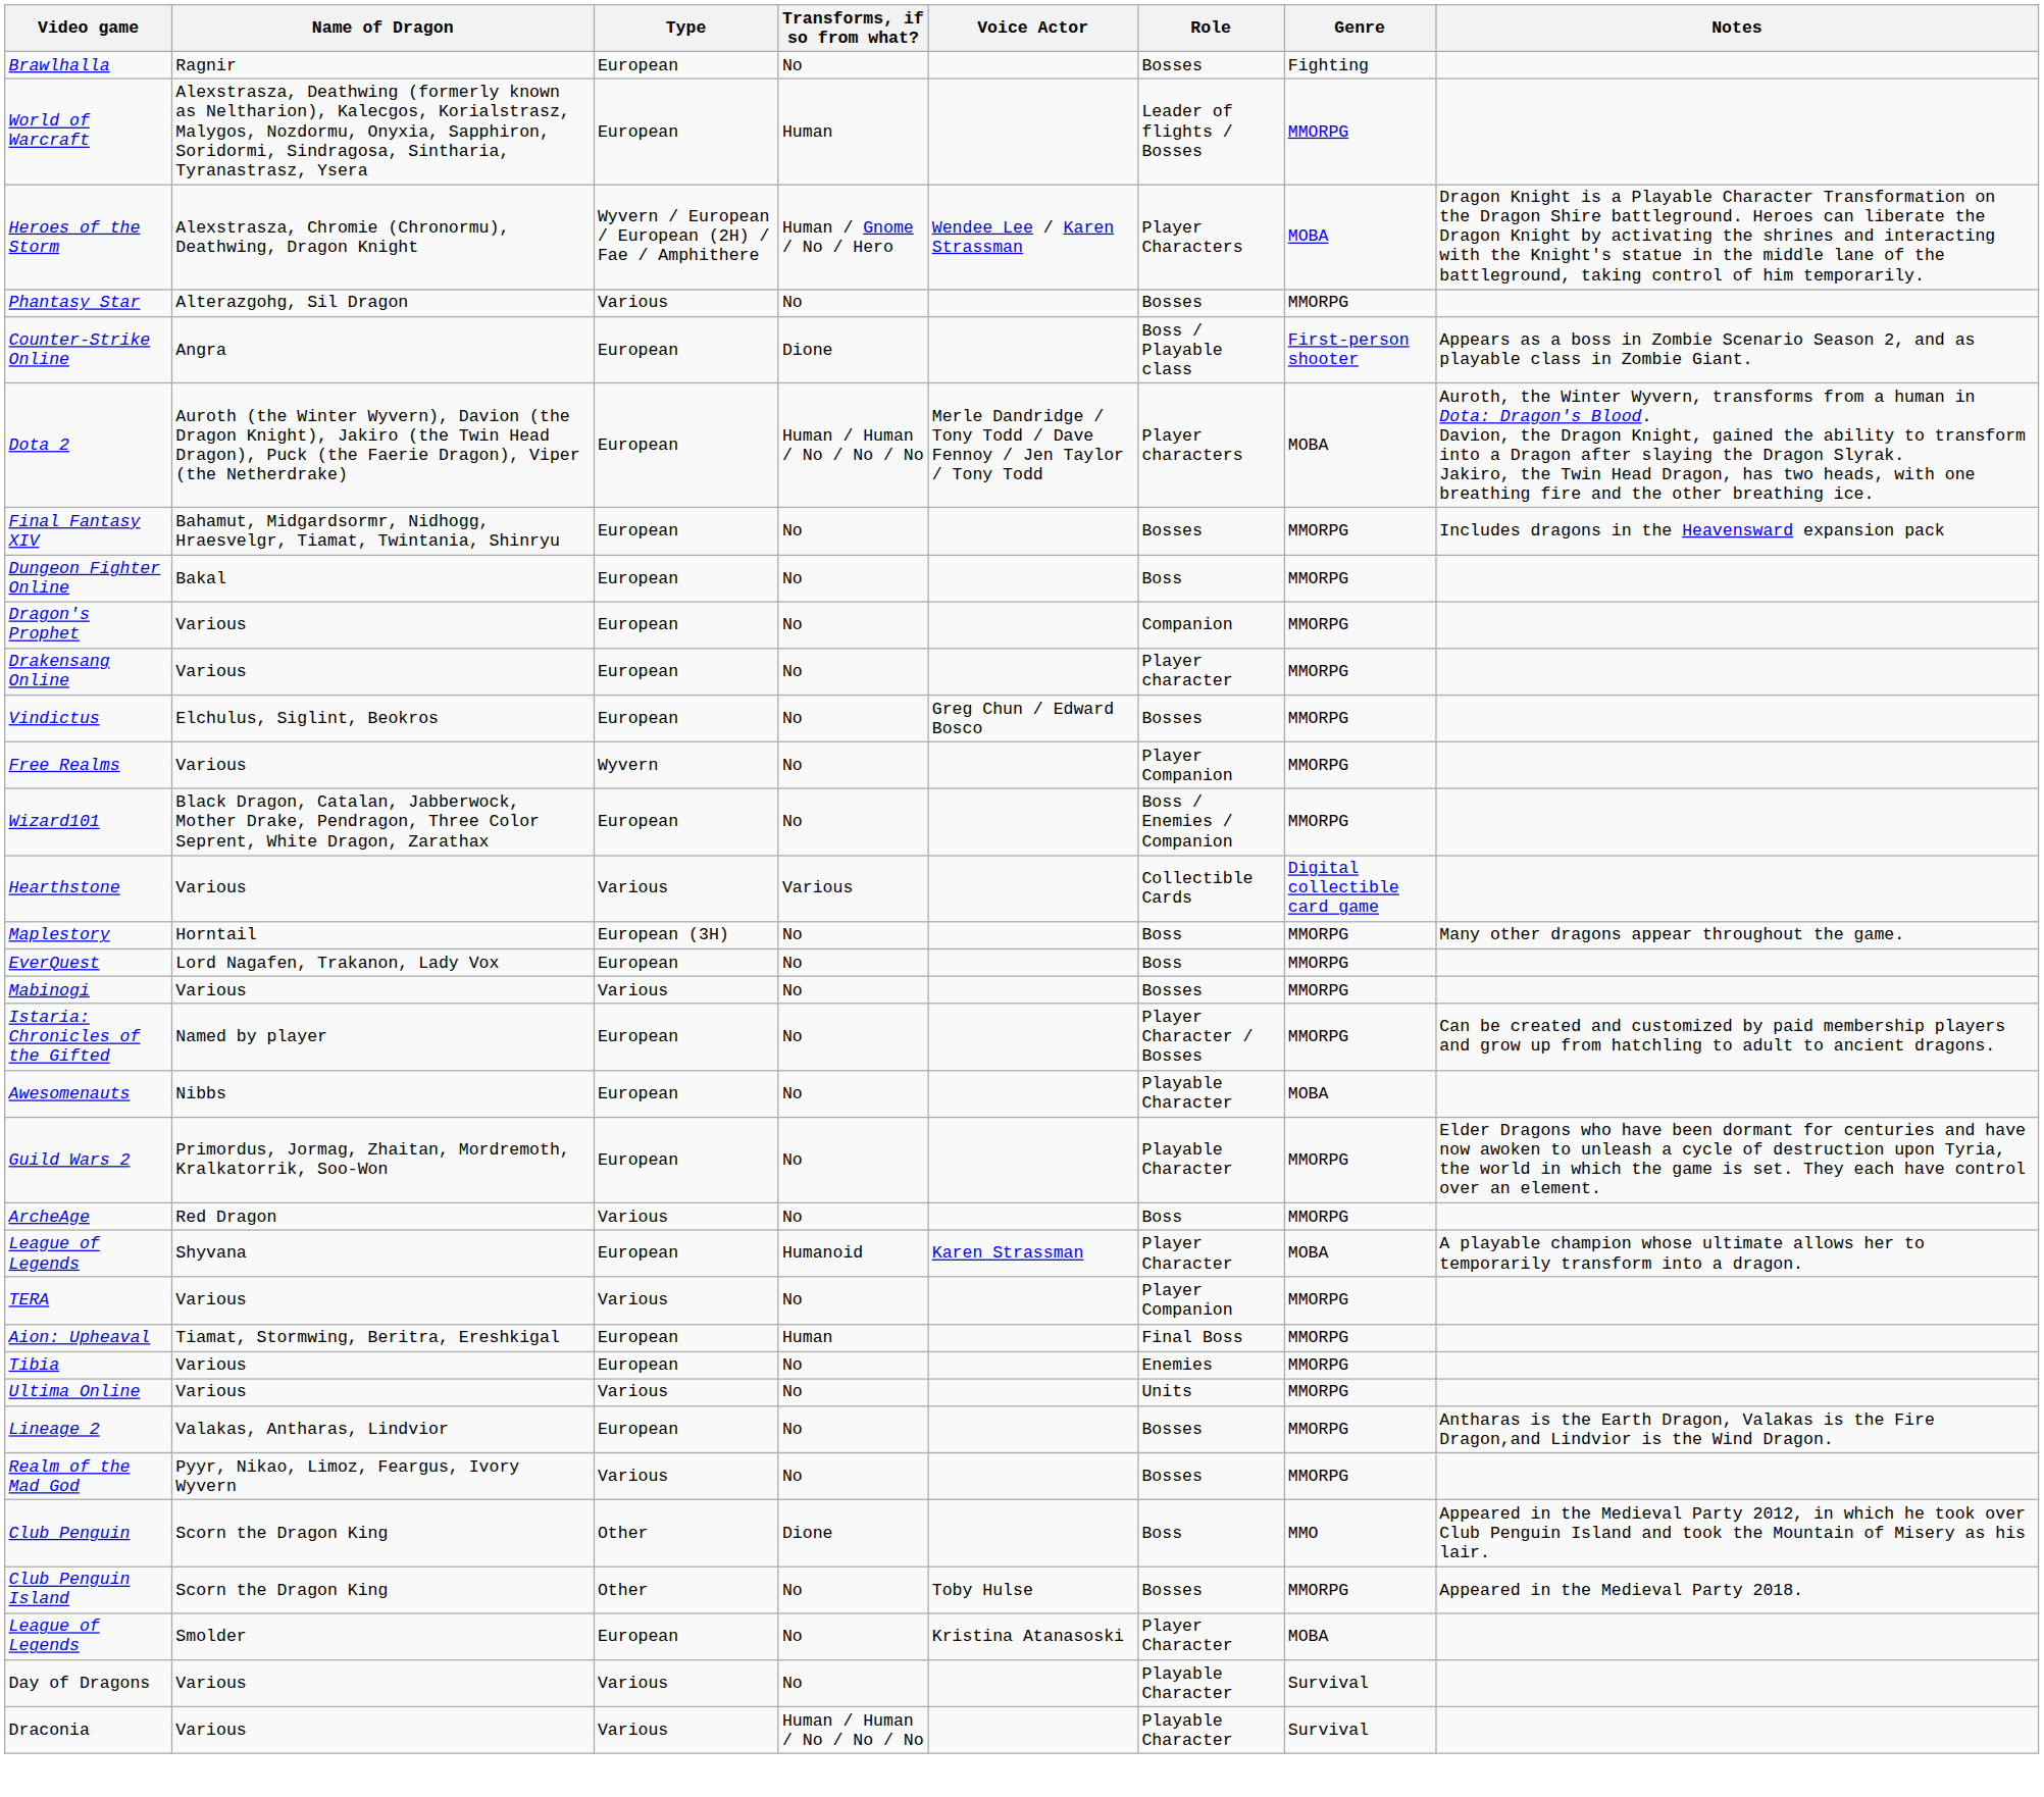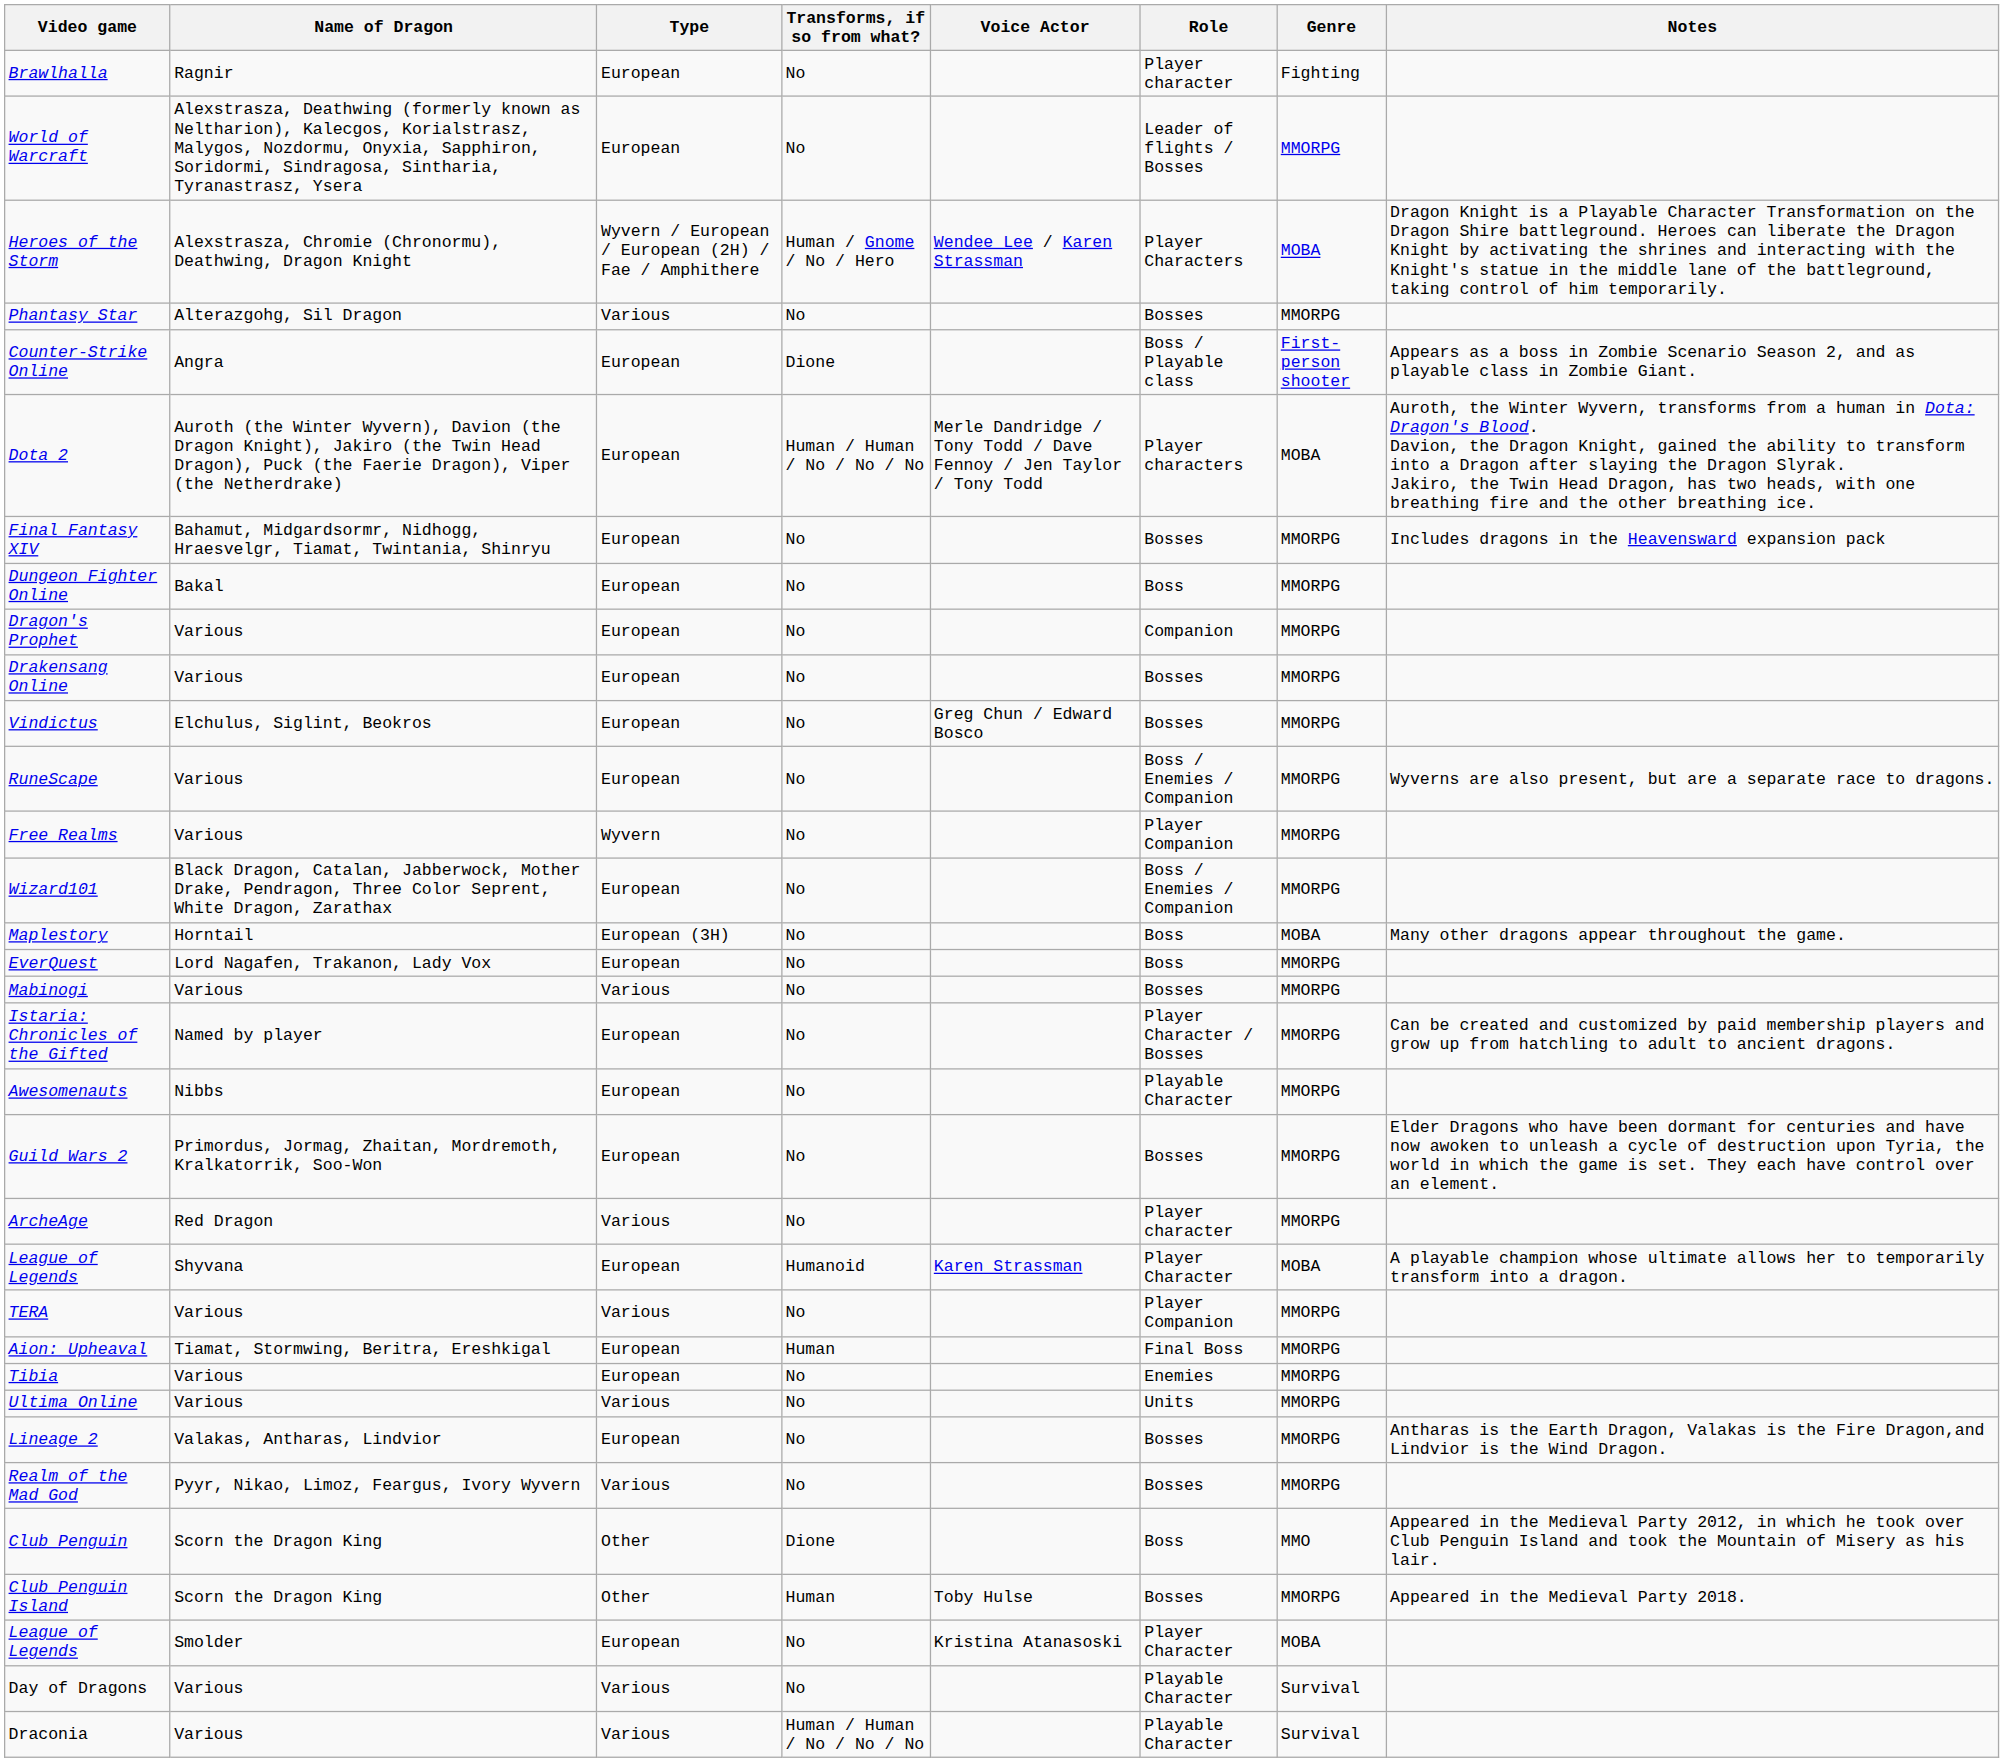 <table class="wikitable sortable">
 <tr>
 <th bgcolor="#99ccff">Video game</th>
 <th bgcolor="#99ccff"><strong>Name of Dragon</strong></th>
 <th bgcolor="#99ccff"><strong>Type</strong></th>
 <th bgcolor="#99ccff"><strong>Transforms, if so from what?</strong></th>
 <th bgcolor="#99ccff"><strong>Voice Actor</strong></th>
 <th bgcolor="#99ccff"><strong>Role</strong></th>
 <th>Genre</th>
 <th bgcolor="#99ccff"><strong>Notes</strong></th>
 </tr>
 <tr>
 <td><em><a href='#'>Brawlhalla</a></em></td>
 <td>Ragnir</td>
 <td>European</td>
 <td>No</td>
 <td></td>
-<td>Bosses</td>
+<td>Player character</td>
 <td>Fighting</td>
 <td></td>
 </tr>
 <tr>
 <td><em><a href='#'>World of Warcraft</a></em></td>
 <td>Alexstrasza, Deathwing (formerly known as Neltharion), Kalecgos, Korialstrasz, Malygos, Nozdormu, Onyxia, Sapphiron, Soridormi, Sindragosa, Sintharia, Tyranastrasz, Ysera</td>
 <td>European</td>
-<td>Human</td>
+<td>No</td>
 <td></td>
 <td>Leader of flights / Bosses</td>
 <td><a href='#'>MMORPG</a></td>
 <td></td>
 </tr>
 <tr>
 <td><em><a href='#'>Heroes of the Storm</a></em></td>
 <td>Alexstrasza, Chromie (Chronormu), Deathwing, Dragon Knight</td>
 <td>Wyvern / European / European (2H) / Fae / Amphithere</td>
 <td>Human / <a href='#'>Gnome</a> / No / Hero</td>
 <td><a href='#'>Wendee Lee</a> / <a href='#'>Karen Strassman</a></td>
 <td>Player Characters</td>
 <td><a href='#'>MOBA</a></td>
 <td>Dragon Knight is a Playable Character Transformation on the Dragon Shire battleground. Heroes can liberate the Dragon Knight by activating the shrines and interacting with the Knight's statue in the middle lane of the battleground, taking control of him temporarily.</td>
 </tr>
 <tr>
 <td><em><a href='#'>Phantasy Star</a></em></td>
 <td>Alterazgohg, Sil Dragon</td>
 <td>Various</td>
 <td>No</td>
 <td></td>
 <td>Bosses</td>
 <td>MMORPG</td>
 <td></td>
 </tr>
 <tr>
 <td><em><a href='#'>Counter-Strike Online</a></em></td>
 <td>Angra</td>
 <td>European</td>
 <td>Dione</td>
 <td></td>
 <td>Boss /<br>Playable class</td>
 <td><a href='#'>First-person shooter</a></td>
 <td>Appears as a boss in Zombie Scenario Season 2, and as playable class in Zombie Giant.</td>
 </tr>
 <tr>
 <td><em><a href='#'>Dota 2</a></em></td>
 <td>Auroth (the Winter Wyvern), Davion (the Dragon Knight), Jakiro (the Twin Head Dragon), Puck (the Faerie Dragon), Viper (the Netherdrake)</td>
 <td>European</td>
 <td>Human / Human / No / No / No</td>
 <td>Merle Dandridge / Tony Todd / Dave Fennoy / Jen Taylor / Tony Todd</td>
 <td>Player characters</td>
 <td>MOBA</td>
 <td>Auroth, the Winter Wyvern, transforms from a human in <em><a href='#'>Dota: Dragon's Blood</a></em>.<br>Davion, the Dragon Knight, gained the ability to transform into a Dragon after slaying the Dragon Slyrak.<br>Jakiro, the Twin Head Dragon, has two heads, with one breathing fire and the other breathing ice.</td>
 </tr>
 <tr>
 <td><em><a href='#'>Final Fantasy XIV</a></em></td>
 <td>Bahamut, Midgardsormr, Nidhogg, Hraesvelgr, Tiamat, Twintania, Shinryu</td>
 <td>European</td>
 <td>No</td>
 <td></td>
 <td>Bosses</td>
 <td>MMORPG</td>
 <td>Includes dragons in the <a href='#'>Heavensward</a> expansion pack</td>
 </tr>
 <tr>
 <td><em><a href='#'>Dungeon Fighter Online</a></em></td>
 <td>Bakal</td>
 <td>European</td>
 <td>No</td>
 <td></td>
 <td>Boss</td>
 <td>MMORPG</td>
 <td></td>
 </tr>
 <tr>
 <td><em><a href='#'>Dragon's Prophet</a></em></td>
 <td>Various</td>
 <td>European</td>
 <td>No</td>
 <td></td>
 <td>Companion</td>
 <td>MMORPG</td>
 <td></td>
 </tr>
 <tr>
 <td><em><a href='#'>Drakensang Online</a></em></td>
 <td>Various</td>
 <td>European</td>
 <td>No</td>
 <td></td>
-<td>Player character</td>
+<td>Bosses</td>
 <td>MMORPG</td>
 <td></td>
 </tr>
 <tr>
 <td><em><a href='#'>Vindictus</a></em></td>
 <td>Elchulus, Siglint, Beokros</td>
 <td>European</td>
 <td>No</td>
 <td>Greg Chun / Edward Bosco</td>
 <td>Bosses</td>
 <td>MMORPG</td>
 <td></td>
+</tr>
+<tr>
+<td><em><a href='#'>RuneScape</a></em></td>
+<td>Various</td>
+<td>European</td>
+<td>No</td>
+<td></td>
+<td>Boss / Enemies / Companion</td>
+<td>MMORPG</td>
+<td>Wyverns are also present, but are a separate race to dragons.</td>
 </tr>
 <tr>
 <td><em><a href='#'>Free Realms</a></em></td>
 <td>Various</td>
 <td>Wyvern</td>
 <td>No</td>
 <td></td>
 <td>Player Companion</td>
 <td>MMORPG</td>
 <td></td>
 </tr>
 <tr>
 <td><em><a href='#'>Wizard101</a></em></td>
 <td>Black Dragon, Catalan, Jabberwock, Mother Drake, Pendragon, Three Color Seprent, White Dragon, Zarathax</td>
 <td>European</td>
 <td>No</td>
 <td></td>
 <td>Boss / Enemies / Companion</td>
 <td>MMORPG</td>
 <td></td>
 </tr>
 <tr>
-<td><em><a href='#'>Hearthstone</a></em></td>
-<td>Various</td>
-<td>Various</td>
-<td>Various</td>
-<td></td>
-<td>Collectible Cards</td>
-<td><a href='#'>Digital collectible card game</a></td>
-<td></td>
-</tr>
-<tr>
 <td><em><a href='#'>Maplestory</a></em></td>
 <td>Horntail</td>
 <td>European (3H)</td>
 <td>No</td>
 <td></td>
 <td>Boss</td>
-<td>MMORPG</td>
+<td>MOBA</td>
 <td>Many other dragons appear throughout the game.</td>
 </tr>
 <tr>
 <td><em><a href='#'>EverQuest</a></em></td>
 <td>Lord Nagafen, Trakanon, Lady Vox</td>
 <td>European</td>
 <td>No</td>
 <td></td>
 <td>Boss</td>
 <td>MMORPG</td>
 <td></td>
 </tr>
 <tr>
 <td><em><a href='#'>Mabinogi</a></em></td>
 <td>Various</td>
 <td>Various</td>
 <td>No</td>
 <td></td>
 <td>Bosses</td>
 <td>MMORPG</td>
 <td></td>
 </tr>
 <tr>
 <td><em><a href='#'>Istaria: Chronicles of the Gifted</a></em></td>
 <td>Named by player</td>
 <td>European</td>
 <td>No</td>
 <td></td>
 <td>Player Character / Bosses</td>
 <td>MMORPG</td>
 <td>Can be created and customized by paid membership players and grow up from hatchling to adult to ancient dragons.</td>
 </tr>
 <tr>
 <td><em><a href='#'>Awesomenauts</a></em></td>
 <td>Nibbs</td>
 <td>European</td>
 <td>No</td>
 <td></td>
 <td>Playable Character</td>
-<td>MOBA</td>
+<td>MMORPG</td>
 <td></td>
 </tr>
 <tr>
 <td><em><a href='#'>Guild Wars 2</a></em></td>
 <td>Primordus, Jormag, Zhaitan, Mordremoth, Kralkatorrik, Soo-Won</td>
 <td>European</td>
 <td>No</td>
 <td></td>
-<td>Playable Character</td>
+<td>Bosses</td>
 <td>MMORPG</td>
 <td>Elder Dragons who have been dormant for centuries and have now awoken to unleash a cycle of destruction upon Tyria, the world in which the game is set. They each have control over an element.</td>
 </tr>
 <tr>
 <td><em><a href='#'>ArcheAge</a></em></td>
 <td>Red Dragon</td>
 <td>Various</td>
 <td>No</td>
 <td></td>
-<td>Boss</td>
+<td>Player character</td>
 <td>MMORPG</td>
 <td></td>
 </tr>
 <tr>
 <td><em><a href='#'>League of Legends</a></em></td>
 <td>Shyvana</td>
 <td>European</td>
 <td>Humanoid</td>
 <td><a href='#'>Karen Strassman</a></td>
 <td>Player Character</td>
 <td>MOBA</td>
 <td>A playable champion whose ultimate allows her to temporarily transform into a dragon.</td>
 </tr>
 <tr>
 <td><em><a href='#'>TERA</a></em></td>
 <td>Various</td>
 <td>Various</td>
 <td>No</td>
 <td></td>
 <td>Player Companion</td>
 <td>MMORPG</td>
 <td></td>
 </tr>
 <tr>
 <td><em><a href='#'>Aion: Upheaval</a></em></td>
 <td>Tiamat, Stormwing, Beritra, Ereshkigal</td>
 <td>European</td>
 <td>Human</td>
 <td></td>
 <td>Final Boss</td>
 <td>MMORPG</td>
 <td></td>
 </tr>
 <tr>
 <td><em><a href='#'>Tibia</a></em></td>
 <td>Various</td>
 <td>European</td>
 <td>No</td>
 <td></td>
 <td>Enemies</td>
 <td>MMORPG</td>
 <td></td>
 </tr>
 <tr>
 <td><em><a href='#'>Ultima Online</a></em></td>
 <td>Various</td>
 <td>Various</td>
 <td>No</td>
 <td></td>
 <td>Units</td>
 <td>MMORPG</td>
 <td></td>
 </tr>
 <tr>
 <td><em><a href='#'>Lineage 2</a></em></td>
 <td>Valakas, Antharas, Lindvior</td>
 <td>European</td>
 <td>No</td>
 <td></td>
 <td>Bosses</td>
 <td>MMORPG</td>
 <td>Antharas is the Earth Dragon, Valakas is the Fire Dragon,and  Lindvior is the Wind Dragon.</td>
 </tr>
 <tr>
 <td><em><a href='#'>Realm of the Mad God</a></em></td>
 <td>Pyyr, Nikao, Limoz, Feargus, Ivory Wyvern</td>
 <td>Various</td>
 <td>No</td>
 <td></td>
 <td>Bosses</td>
 <td>MMORPG</td>
 <td></td>
 </tr>
 <tr>
 <td><em><a href='#'>Club Penguin</a></em></td>
 <td>Scorn the Dragon King</td>
 <td>Other</td>
 <td>Dione</td>
 <td></td>
 <td>Boss</td>
 <td>MMO</td>
 <td>Appeared in the Medieval Party 2012, in which he took over Club Penguin Island and took the Mountain of Misery as his lair.</td>
 </tr>
 <tr>
 <td><em><a href='#'>Club Penguin Island</a></em></td>
 <td>Scorn the Dragon King</td>
 <td>Other</td>
-<td>No</td>
+<td>Human</td>
 <td>Toby Hulse</td>
 <td>Bosses</td>
 <td>MMORPG</td>
 <td>Appeared in the Medieval Party 2018.</td>
 </tr>
 <tr>
 <td><em><a href='#'>League of Legends</a></em></td>
 <td>Smolder</td>
 <td>European</td>
 <td>No</td>
 <td>Kristina Atanasoski</td>
 <td>Player Character</td>
 <td>MOBA</td>
 <td></td>
 </tr>
 <tr>
 <td>Day of Dragons</td>
 <td>Various</td>
 <td>Various</td>
 <td>No</td>
 <td></td>
 <td>Playable Character</td>
 <td>Survival</td>
 <td></td>
 </tr>
 <tr>
 <td>Draconia</td>
 <td>Various</td>
 <td>Various</td>
 <td>Human / Human / No / No / No</td>
 <td></td>
 <td>Playable Character</td>
 <td>Survival</td>
 </tr>
 </table>
